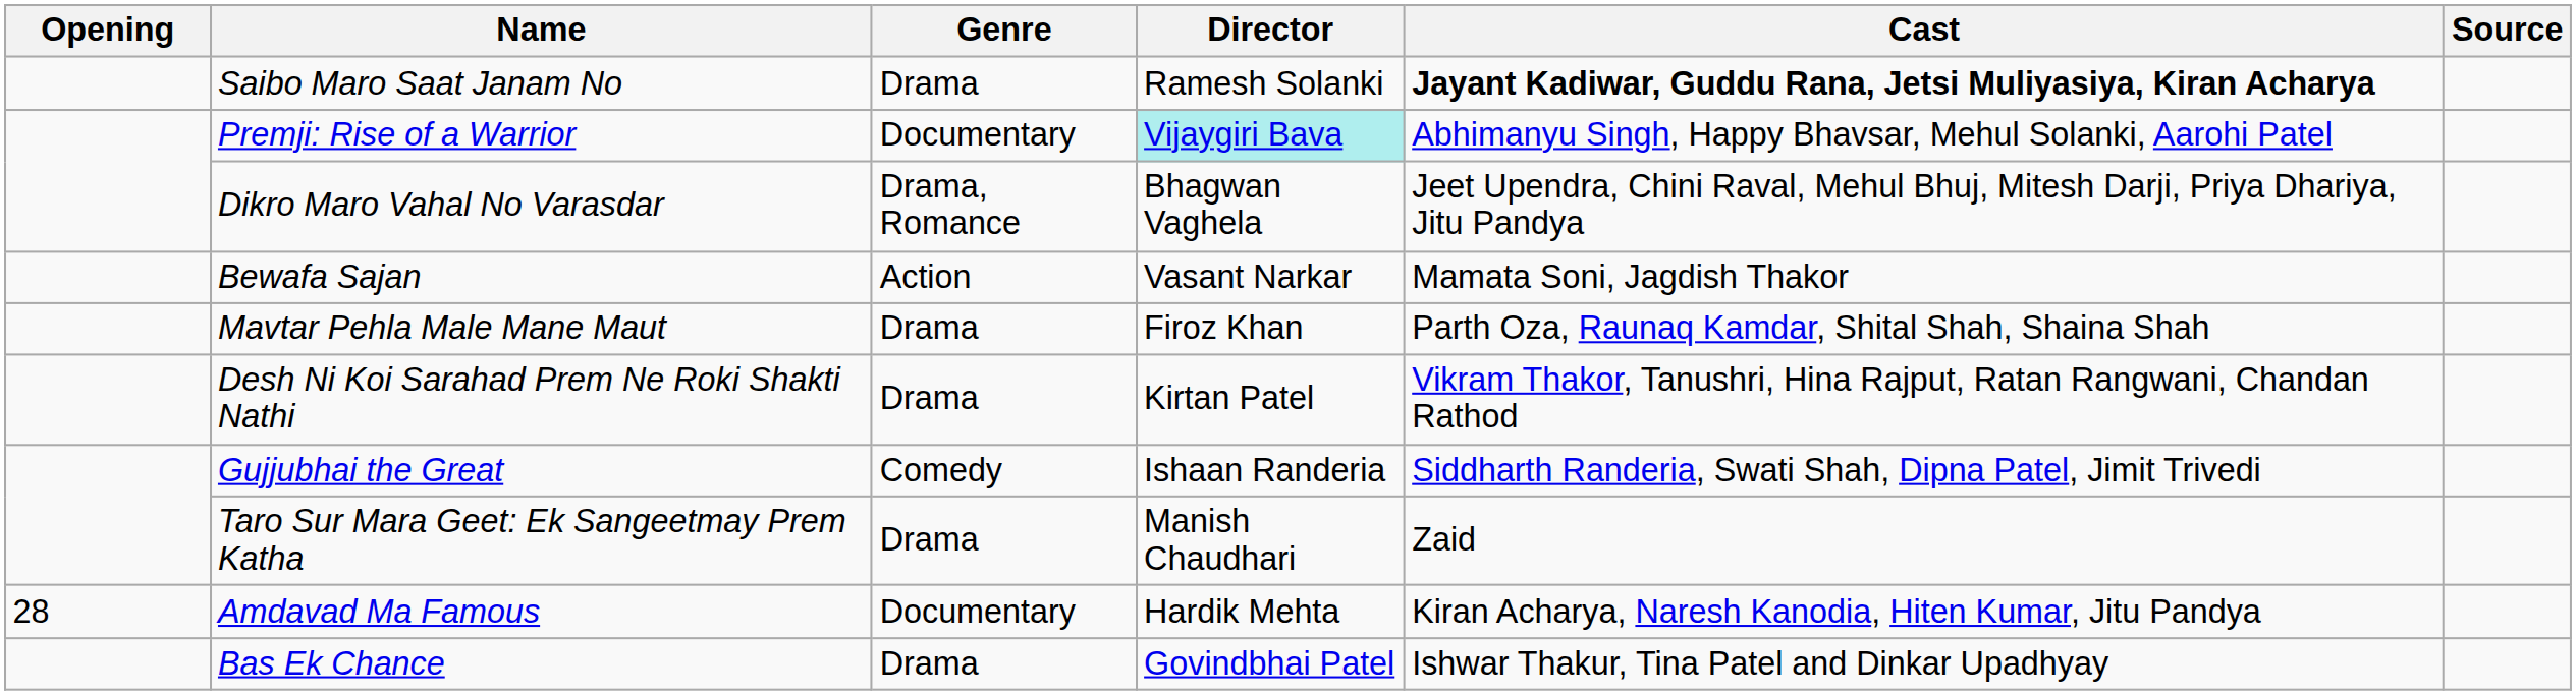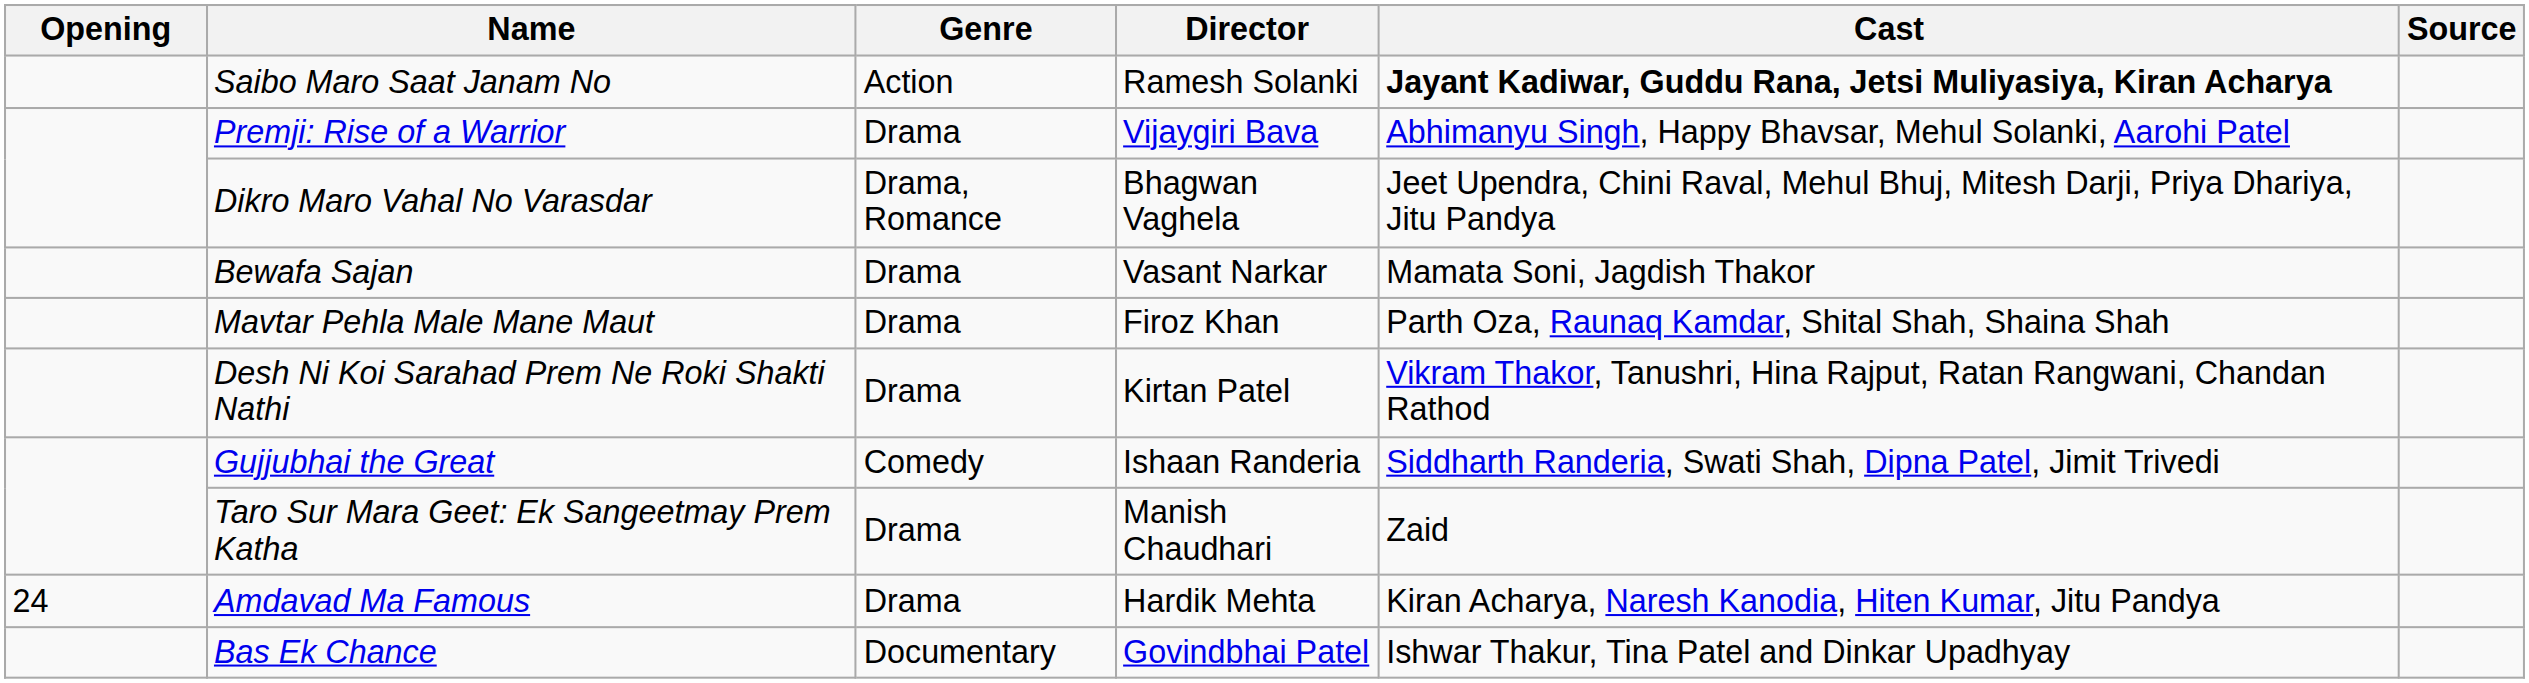 <table class="wikitable sortable">
 <tr>
 <th style="width:8%;">Opening</th>
 <th>Name</th>
 <th>Genre</th>
 <th>Director</th>
 <th>Cast</th>
 <th style="width:2%;">Source</th>
 </tr>
 <tr>
 <td></td>
 <td><em>Saibo Maro Saat Janam No</em></td>
-<td>Drama</td>
+<td>Action</td>
 <td>Ramesh Solanki</td>
 <td><strong>Jayant Kadiwar, Guddu Rana, Jetsi Muliyasiya, Kiran Acharya</strong></td>
 <td></td>
 </tr>
 <tr>
 <td rowspan="2"></td>
 <td><em><a href='#'>Premji: Rise of a Warrior</a></em></td>
-<td>Documentary</td>
-<td style="background: paleturquoise;"><a href='#'>Vijaygiri Bava</a></td>
+<td>Drama</td>
+<td><a href='#'>Vijaygiri Bava</a></td>
 <td><a href='#'>Abhimanyu Singh</a>, Happy Bhavsar, Mehul Solanki, <a href='#'>Aarohi Patel</a></td>
 <td></td>
 </tr>
 <tr>
 <td><em>Dikro Maro Vahal No Varasdar</em></td>
 <td>Drama, Romance</td>
 <td>Bhagwan Vaghela</td>
 <td>Jeet Upendra, Chini Raval, Mehul Bhuj, Mitesh Darji, Priya Dhariya, Jitu Pandya</td>
 <td></td>
 </tr>
 <tr>
 <td></td>
 <td><em>Bewafa Sajan</em></td>
-<td>Action</td>
+<td>Drama</td>
 <td>Vasant Narkar</td>
 <td>Mamata Soni, Jagdish Thakor</td>
 <td></td>
 </tr>
 <tr>
 <td></td>
 <td><em>Mavtar Pehla Male Mane Maut</em></td>
 <td>Drama</td>
 <td>Firoz Khan</td>
 <td>Parth Oza, <a href='#'>Raunaq Kamdar</a>, Shital Shah, Shaina Shah</td>
 <td></td>
 </tr>
 <tr>
 <td></td>
 <td><em>Desh Ni Koi Sarahad Prem Ne Roki Shakti Nathi</em></td>
 <td>Drama</td>
 <td>Kirtan Patel</td>
 <td><a href='#'>Vikram Thakor</a>, Tanushri, Hina Rajput, Ratan Rangwani, Chandan Rathod</td>
 <td></td>
 </tr>
 <tr>
 <td rowspan="2"></td>
 <td><em><a href='#'>Gujjubhai the Great</a></em></td>
 <td>Comedy</td>
 <td>Ishaan Randeria</td>
 <td><a href='#'>Siddharth Randeria</a>, Swati Shah, <a href='#'>Dipna Patel</a>, Jimit Trivedi</td>
 <td></td>
 </tr>
 <tr>
 <td><em>Taro Sur Mara Geet: Ek Sangeetmay Prem Katha</em></td>
 <td>Drama</td>
 <td>Manish Chaudhari</td>
 <td>Zaid</td>
 <td></td>
 </tr>
 <tr>
-<td>28 </td>
+<td>24 </td>
 <td><em><a href='#'>Amdavad Ma Famous</a></em></td>
-<td>Documentary</td>
+<td>Drama</td>
 <td>Hardik Mehta</td>
 <td>Kiran Acharya, <a href='#'>Naresh Kanodia</a>, <a href='#'>Hiten Kumar</a>, Jitu Pandya</td>
 <td></td>
 </tr>
 <tr>
 <td></td>
 <td><em><a href='#'>Bas Ek Chance</a></em></td>
-<td>Drama</td>
+<td>Documentary</td>
 <td><a href='#'>Govindbhai Patel</a></td>
 <td>Ishwar Thakur, Tina Patel and Dinkar Upadhyay</td>
 <td></td>
 </tr>
 </table>
